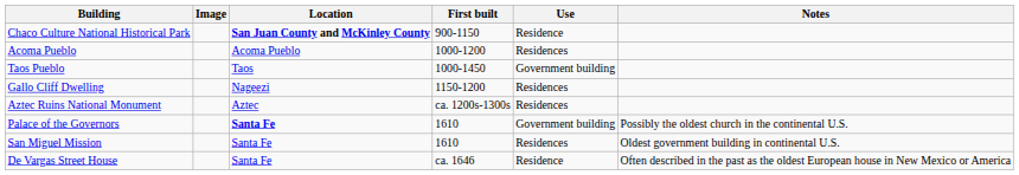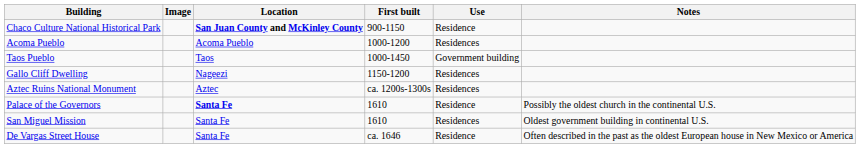 <table class="wikitable sortable">
 <tr>
 <th>Building</th>
 <th class="unsortable">Image</th>
 <th>Location</th>
 <th>First built</th>
 <th>Use</th>
 <th class="unsortable">Notes</th>
 </tr>
 <tr>
 <td><a href='#'>Chaco Culture National Historical Park</a></td>
 <td></td>
 <td><strong><a href='#'>San Juan County</a> and <a href='#'>McKinley County</a></strong></td>
 <td>900-1150</td>
 <td>Residence</td>
 <td></td>
 </tr>
 <tr>
 <td><a href='#'>Acoma Pueblo</a></td>
 <td></td>
 <td><a href='#'>Acoma Pueblo</a></td>
 <td>1000-1200</td>
 <td>Residences</td>
 <td></td>
 </tr>
 <tr>
 <td><a href='#'>Taos Pueblo</a></td>
 <td></td>
 <td><a href='#'>Taos</a></td>
 <td>1000-1450</td>
 <td>Government building</td>
 <td></td>
 </tr>
 <tr>
 <td><a href='#'>Gallo Cliff Dwelling</a></td>
 <td></td>
 <td><a href='#'>Nageezi</a></td>
 <td>1150-1200</td>
 <td>Residences</td>
 <td></td>
 </tr>
 <tr>
 <td><a href='#'>Aztec Ruins National Monument</a></td>
 <td></td>
 <td><a href='#'>Aztec</a></td>
 <td>ca. 1200s-1300s</td>
 <td>Residences</td>
 <td></td>
 </tr>
 <tr>
 <td><a href='#'>Palace of the Governors</a></td>
 <td></td>
 <td><strong><a href='#'>Santa Fe</a></strong></td>
 <td>1610</td>
-<td>Government building</td>
+<td>Residence</td>
 <td>Possibly the oldest church in the continental U.S.</td>
 </tr>
 <tr>
 <td><a href='#'>San Miguel Mission</a></td>
 <td></td>
 <td><a href='#'>Santa Fe</a></td>
 <td>1610</td>
 <td>Residences</td>
 <td>Oldest government building in continental U.S.</td>
 </tr>
 <tr>
 <td><a href='#'>De Vargas Street House</a></td>
 <td></td>
 <td><a href='#'>Santa Fe</a></td>
 <td>ca. 1646</td>
 <td>Residence</td>
 <td>Often described in the past as the oldest European house in New Mexico or America</td>
 </tr>
 </table>
